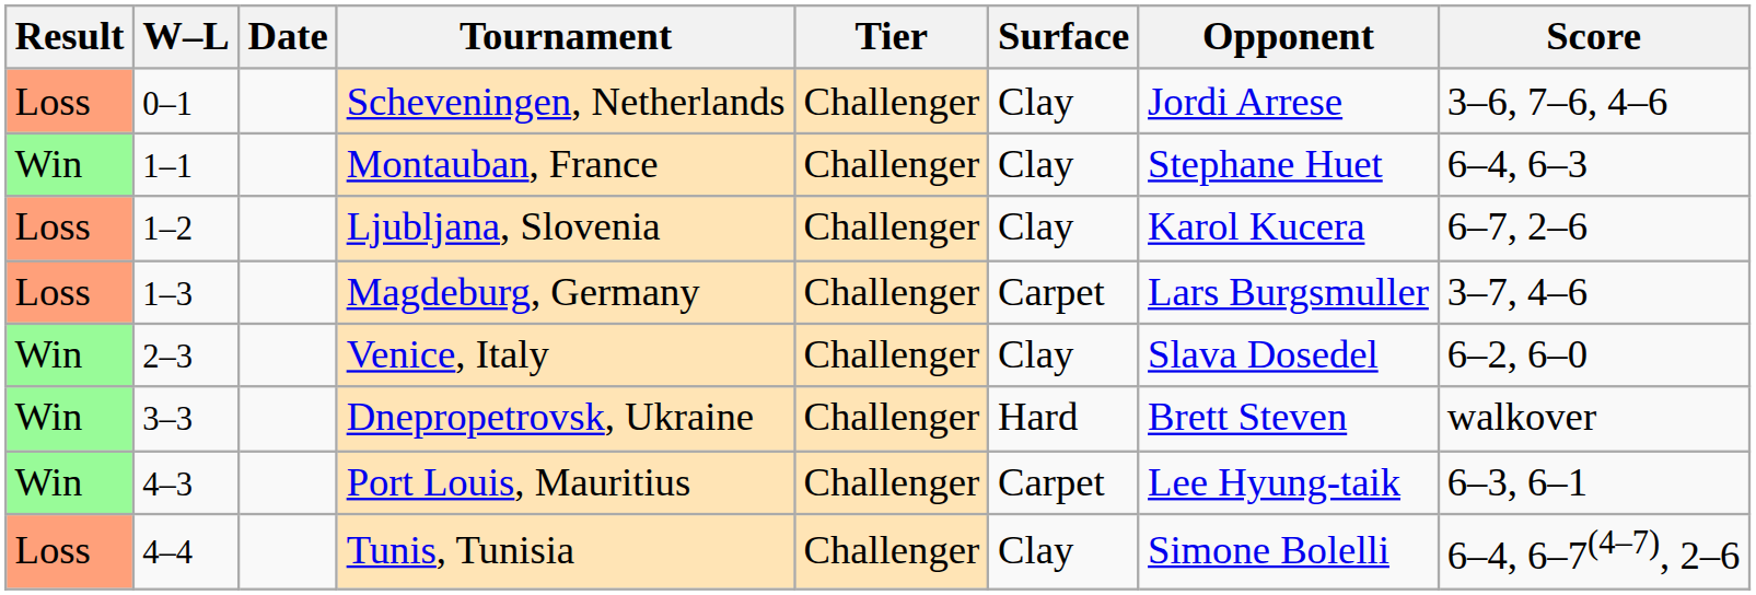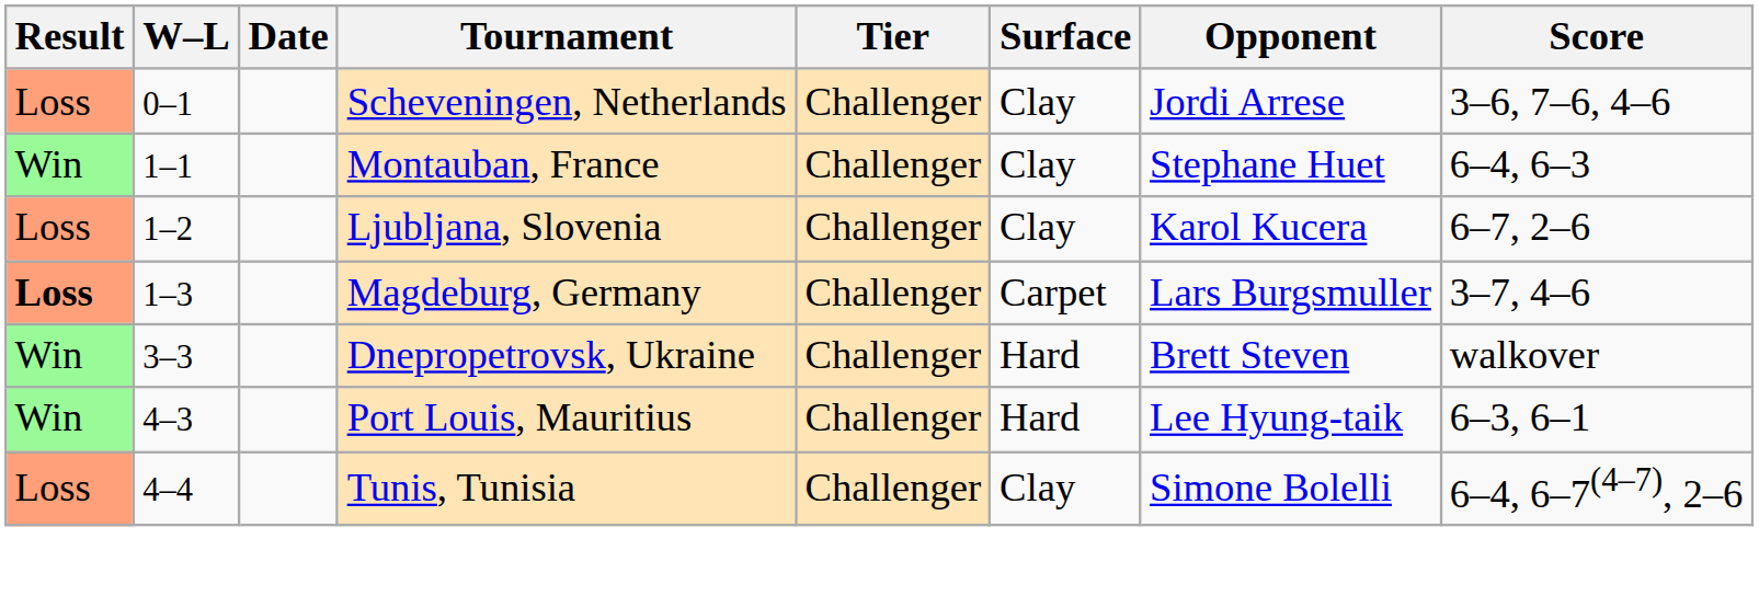 <table class="sortable wikitable">
 <tr>
 <th>Result</th>
 <th class="unsortable">W–L</th>
 <th>Date</th>
 <th>Tournament</th>
 <th>Tier</th>
 <th>Surface</th>
 <th>Opponent</th>
 <th class="unsortable">Score</th>
 </tr>
 <tr>
 <td bgcolor=ffa07a>Loss</td>
 <td><small>0–1</small></td>
 <td></td>
 <td style="background:moccasin;"><a href='#'>Scheveningen</a>, Netherlands</td>
 <td style="background:moccasin;">Challenger</td>
 <td>Clay</td>
 <td> <a href='#'>Jordi Arrese</a></td>
 <td>3–6, 7–6, 4–6</td>
 </tr>
 <tr>
 <td bgcolor=98FB98>Win</td>
 <td><small>1–1</small></td>
 <td></td>
 <td style="background:moccasin;"><a href='#'>Montauban</a>, France</td>
 <td style="background:moccasin;">Challenger</td>
 <td>Clay</td>
 <td> <a href='#'>Stephane Huet</a></td>
 <td>6–4, 6–3</td>
 </tr>
 <tr>
 <td bgcolor=ffa07a>Loss</td>
 <td><small>1–2</small></td>
 <td></td>
 <td style="background:moccasin;"><a href='#'>Ljubljana</a>, Slovenia</td>
 <td style="background:moccasin;">Challenger</td>
 <td>Clay</td>
 <td> <a href='#'>Karol Kucera</a></td>
 <td>6–7, 2–6</td>
 </tr>
 <tr>
-<td bgcolor=ffa07a>Loss</td>
+<td bgcolor=ffa07a><strong>Loss</strong></td>
 <td><small>1–3</small></td>
 <td></td>
 <td style="background:moccasin;"><a href='#'>Magdeburg</a>, Germany</td>
 <td style="background:moccasin;">Challenger</td>
 <td>Carpet</td>
 <td> <a href='#'>Lars Burgsmuller</a></td>
 <td>3–7, 4–6</td>
-</tr>
-<tr>
-<td bgcolor=98FB98>Win</td>
-<td><small>2–3</small></td>
-<td></td>
-<td style="background:moccasin;"><a href='#'>Venice</a>, Italy</td>
-<td style="background:moccasin;">Challenger</td>
-<td>Clay</td>
-<td> <a href='#'>Slava Dosedel</a></td>
-<td>6–2, 6–0</td>
 </tr>
 <tr>
 <td bgcolor=98FB98>Win</td>
 <td><small>3–3</small></td>
 <td></td>
 <td style="background:moccasin;"><a href='#'>Dnepropetrovsk</a>, Ukraine</td>
 <td style="background:moccasin;">Challenger</td>
 <td>Hard</td>
 <td> <a href='#'>Brett Steven</a></td>
 <td>walkover</td>
 </tr>
 <tr>
 <td bgcolor=98FB98>Win</td>
 <td><small>4–3</small></td>
 <td></td>
 <td style="background:moccasin;"><a href='#'>Port Louis</a>, Mauritius</td>
 <td style="background:moccasin;">Challenger</td>
-<td>Carpet</td>
+<td>Hard</td>
 <td> <a href='#'>Lee Hyung-taik</a></td>
 <td>6–3, 6–1</td>
 </tr>
 <tr>
 <td bgcolor=ffa07a>Loss</td>
 <td><small>4–4</small></td>
 <td></td>
 <td style="background:moccasin;"><a href='#'>Tunis</a>, Tunisia</td>
 <td style="background:moccasin;">Challenger</td>
 <td>Clay</td>
 <td> <a href='#'>Simone Bolelli</a></td>
 <td>6–4, 6–7<sup>(4–7)</sup>, 2–6</td>
 </tr>
 </table>
